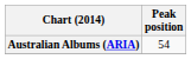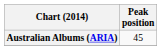 <table class="wikitable sortable plainrowheaders" style="text-align:center">
 <tr>
 <th>Chart (2014)</th>
 <th>Peak<br>position</th>
 </tr>
 <tr>
 <th scope="row">Australian Albums (<a href='#'>ARIA</a>)</th>
-<td>54</td>
+<td>45</td>
 </tr>
 <tr>
 </tr>
 <tr>
 </tr>
 <tr>
 </tr>
 <tr>
 </tr>
 <tr>
 </tr>
 <tr>
 </tr>
 <tr>
 </tr>
 <tr>
 </tr>
 <tr>
 </tr>
 <tr>
 </tr>
 <tr>
 </tr>
 <tr>
 </tr>
 <tr>
 </tr>
 <tr>
 </tr>
 <tr>
 </tr>
 </table>
